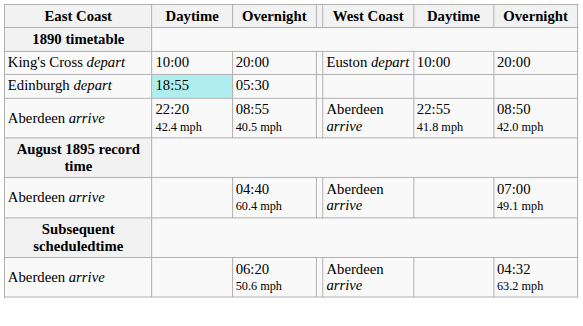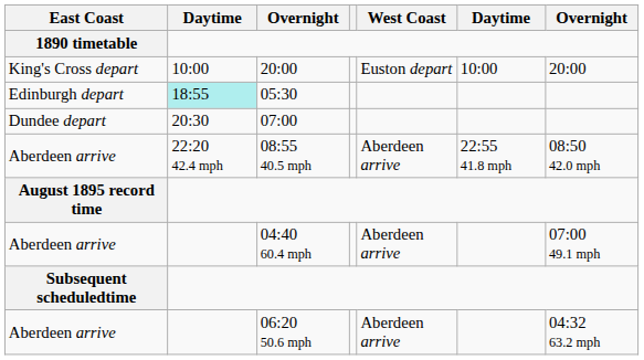 <table class="wikitable" style="margin: 1em auto 1em auto;">
 <tr>
 <th>East Coast</th>
 <th>Daytime</th>
 <th>Overnight</th>
 <th></th>
 <th>West Coast</th>
 <th>Daytime</th>
 <th>Overnight</th>
 </tr>
 <tr>
 <th>1890 timetable</th>
 </tr>
 <tr>
 <td>King's Cross <em>depart</em></td>
 <td>10:00</td>
 <td>20:00</td>
 <td></td>
 <td>Euston <em>depart</em></td>
 <td>10:00</td>
 <td>20:00</td>
 </tr>
 <tr>
 <td>Edinburgh <em>depart</em></td>
 <td style="background: paleturquoise;">18:55</td>
 <td>05:30</td>
+<td></td>
+<td></td>
+<td></td>
+<td></td>
+</tr>
+<tr>
+<td>Dundee <em>depart</em></td>
+<td>20:30</td>
+<td>07:00</td>
 <td></td>
 <td></td>
 <td></td>
 <td></td>
 </tr>
 <tr>
 <td>Aberdeen <em>arrive</em></td>
 <td>22:20 <small>42.4 mph</small></td>
 <td>08:55 <small>40.5 mph</small></td>
 <td></td>
 <td>Aberdeen <em>arrive</em></td>
 <td>22:55 <small>41.8 mph</small></td>
 <td>08:50 <small>42.0 mph</small></td>
 </tr>
 <tr>
 <th>August 1895 record time</th>
 </tr>
 <tr>
 <td>Aberdeen <em>arrive</em></td>
 <td></td>
 <td>04:40 <small>60.4 mph</small></td>
 <td></td>
 <td>Aberdeen <em>arrive</em></td>
 <td></td>
 <td>07:00<small> 49.1 mph</small></td>
 </tr>
 <tr>
 <th>Subsequent scheduledtime</th>
 </tr>
 <tr>
 <td>Aberdeen <em>arrive</em></td>
 <td></td>
 <td>06:20 <small>50.6 mph</small></td>
 <td></td>
 <td>Aberdeen <em>arrive</em></td>
 <td></td>
 <td>04:32<small> 63.2 mph</small></td>
 </tr>
 </table>
